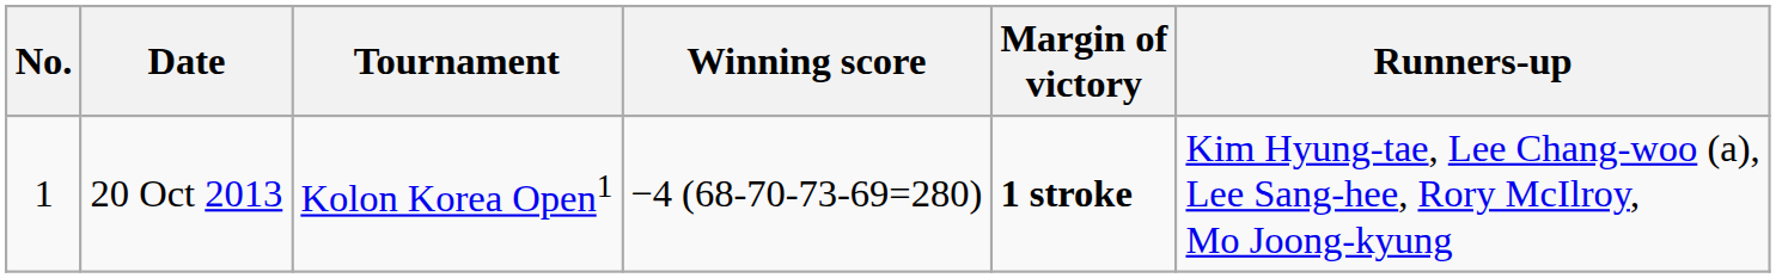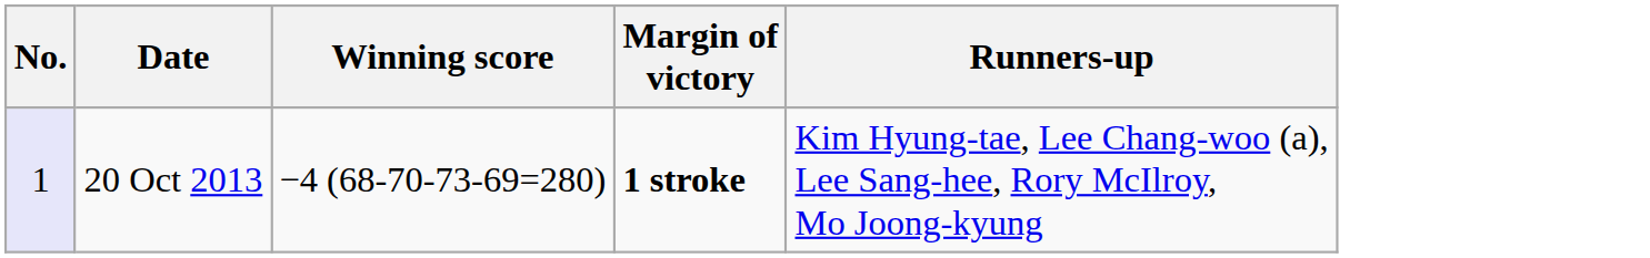 <table class="wikitable" style="font-size:95%;">
 <tr>
 <th>No.</th>
 <th>Date</th>
-<th>Tournament</th>
 <th>Winning score</th>
 <th>Margin of<br>victory</th>
 <th>Runners-up</th>
 </tr>
 <tr>
-<td align=center>1</td>
+<td align=center style="background: lavender;">1</td>
 <td align=right>20 Oct <a href='#'>2013</a></td>
-<td><a href='#'>Kolon Korea Open</a><sup>1</sup></td>
 <td>−4 (68-70-73-69=280)</td>
 <td><strong>1 stroke</strong></td>
 <td> <a href='#'>Kim Hyung-tae</a>,  <a href='#'>Lee Chang-woo</a> (a),<br> <a href='#'>Lee Sang-hee</a>,  <a href='#'>Rory McIlroy</a>,<br> <a href='#'>Mo Joong-kyung</a></td>
 </tr>
 </table>
